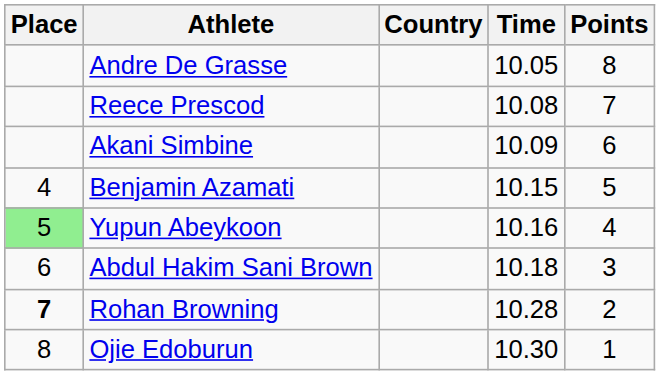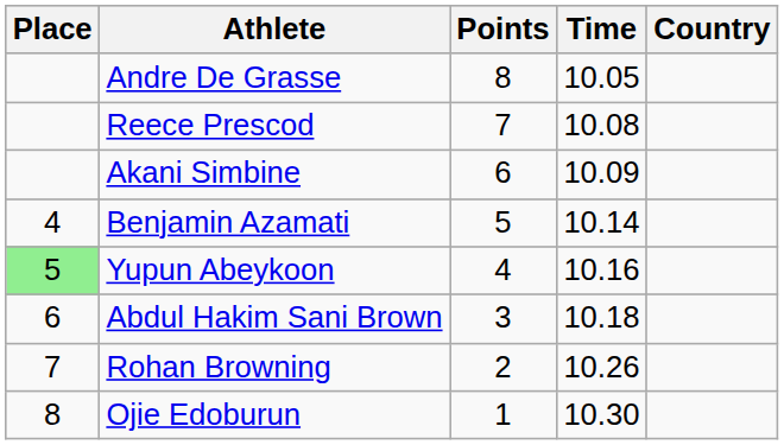 <table class="wikitable">
 <tr>
 <th>Place</th>
 <th>Athlete</th>
+<th>Points</th>
+<th>Time</th>
 <th>Country</th>
-<th>Time</th>
-<th>Points</th>
 </tr>
 <tr>
 <td align=center></td>
 <td><a href='#'>Andre De Grasse</a></td>
+<td align=center>8</td>
+<td>10.05</td>
 <td></td>
-<td>10.05</td>
-<td align=center>8</td>
 </tr>
 <tr>
 <td align=center></td>
 <td><a href='#'>Reece Prescod</a></td>
+<td align=center>7</td>
+<td>10.08</td>
 <td></td>
-<td>10.08</td>
-<td align=center>7</td>
 </tr>
 <tr>
 <td align=center></td>
 <td><a href='#'>Akani Simbine</a></td>
+<td align=center>6</td>
+<td>10.09</td>
 <td></td>
-<td>10.09</td>
-<td align=center>6</td>
 </tr>
 <tr>
 <td align=center>4</td>
 <td><a href='#'>Benjamin Azamati</a></td>
+<td align=center>5</td>
+<td>10.14</td>
 <td></td>
-<td>10.15</td>
-<td align=center>5</td>
 </tr>
 <tr>
 <td align=center style="background: lightgreen;">5</td>
 <td><a href='#'>Yupun Abeykoon</a></td>
+<td align=center>4</td>
+<td>10.16</td>
 <td></td>
-<td>10.16</td>
-<td align=center>4</td>
 </tr>
 <tr>
 <td align=center>6</td>
 <td><a href='#'>Abdul Hakim Sani Brown</a></td>
+<td align=center>3</td>
+<td>10.18</td>
 <td></td>
-<td>10.18</td>
-<td align=center>3</td>
 </tr>
 <tr>
-<td align=center><strong>7</strong></td>
+<td align=center>7</td>
 <td><a href='#'>Rohan Browning</a></td>
+<td align=center>2</td>
+<td>10.26</td>
 <td></td>
-<td>10.28</td>
-<td align=center>2</td>
 </tr>
 <tr>
 <td align=center>8</td>
 <td><a href='#'>Ojie Edoburun</a></td>
+<td align=center>1</td>
+<td>10.30</td>
 <td></td>
-<td>10.30</td>
-<td align=center>1</td>
 </tr>
 </table>
